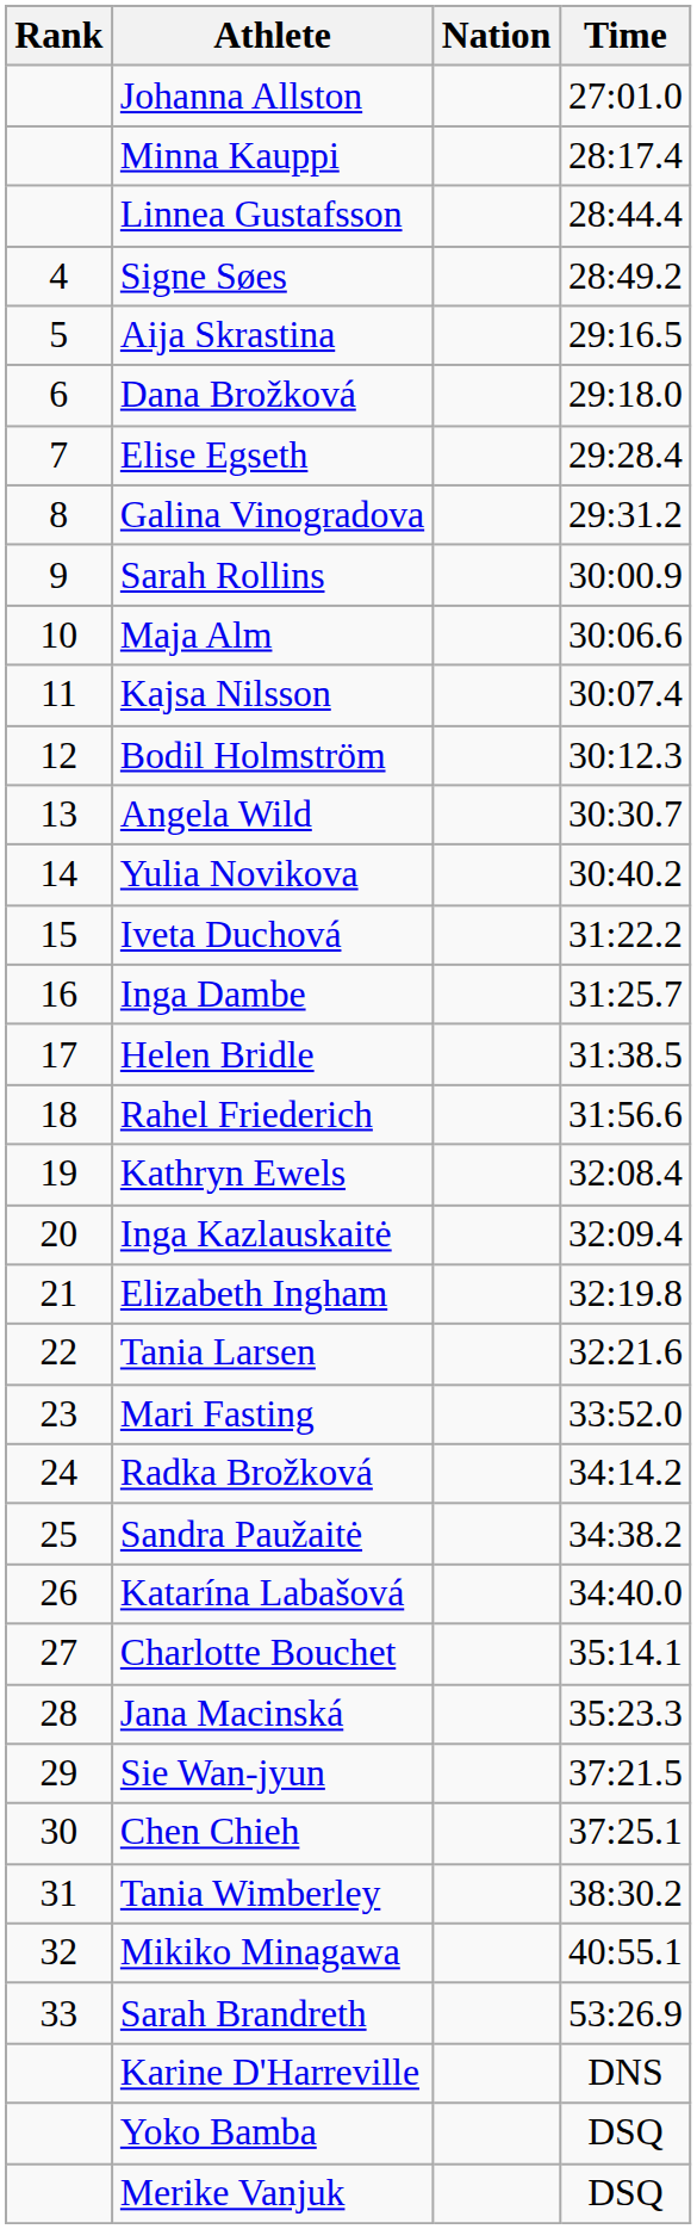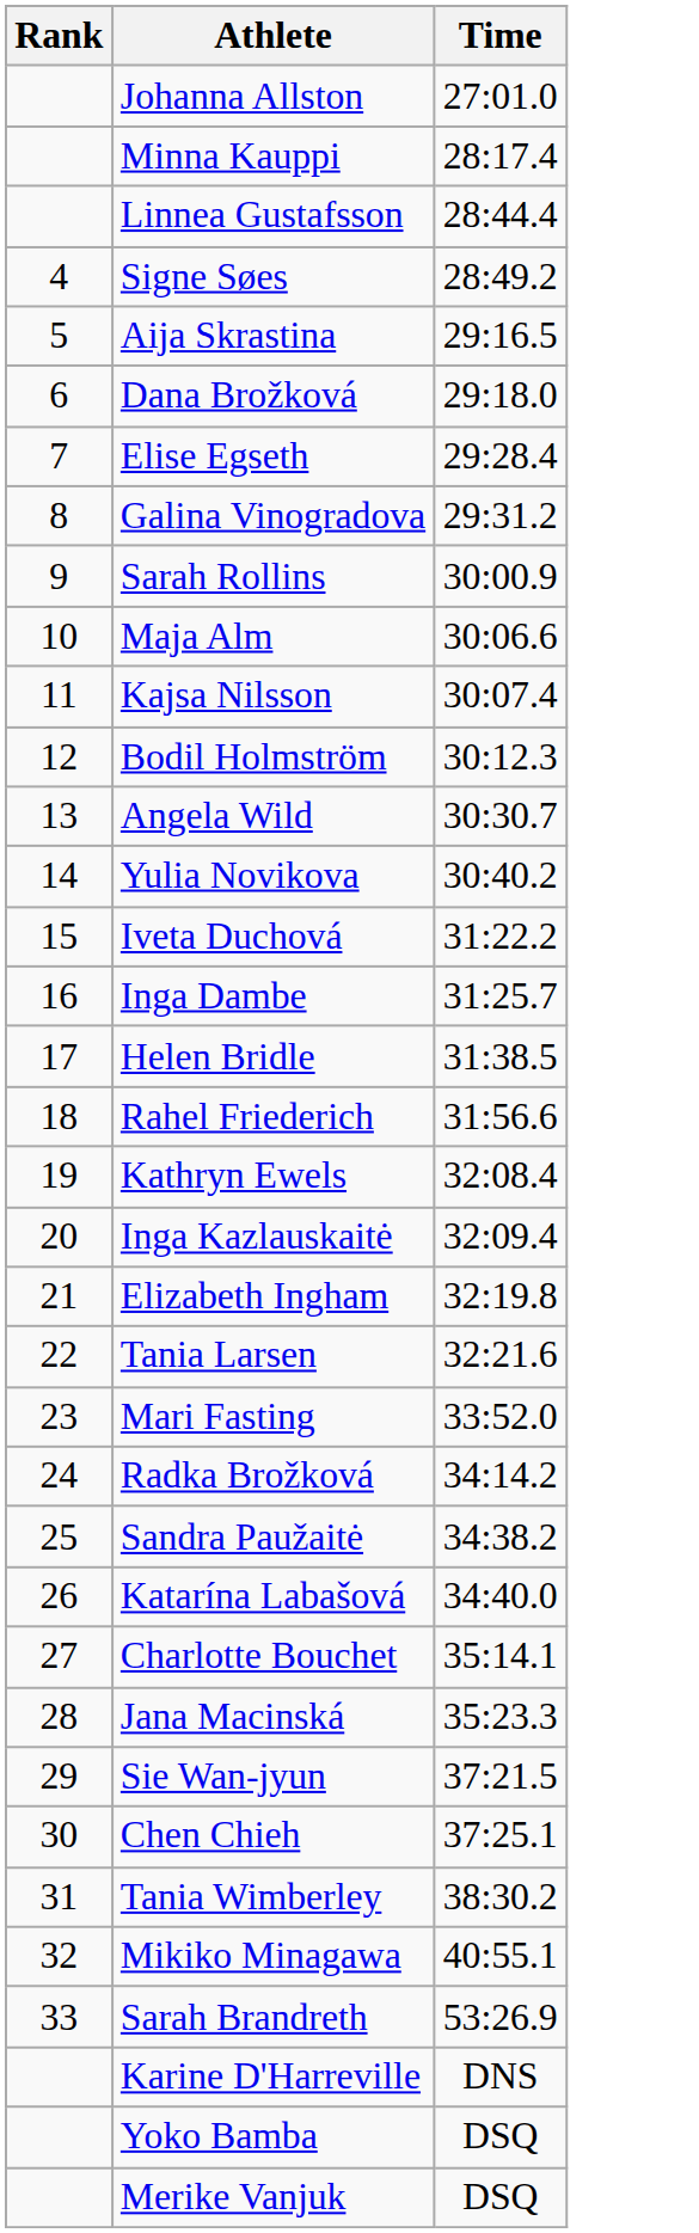 <table class="wikitable sortable" style="text-align:center">
 <tr>
 <th>Rank</th>
 <th>Athlete</th>
-<th>Nation</th>
 <th>Time</th>
 </tr>
 <tr>
 <td></td>
 <td align=left><a href='#'>Johanna Allston</a></td>
-<td align=left></td>
 <td>27:01.0</td>
 </tr>
 <tr>
 <td></td>
 <td align=left><a href='#'>Minna Kauppi</a></td>
-<td align=left></td>
 <td>28:17.4</td>
 </tr>
 <tr>
 <td></td>
 <td align=left><a href='#'>Linnea Gustafsson</a></td>
-<td align=left></td>
 <td>28:44.4</td>
 </tr>
 <tr>
 <td>4</td>
 <td align=left><a href='#'>Signe Søes</a></td>
-<td align=left></td>
 <td>28:49.2</td>
 </tr>
 <tr>
 <td>5</td>
 <td align=left><a href='#'>Aija Skrastina</a></td>
-<td align=left></td>
 <td>29:16.5</td>
 </tr>
 <tr>
 <td>6</td>
 <td align=left><a href='#'>Dana Brožková</a></td>
-<td align=left></td>
 <td>29:18.0</td>
 </tr>
 <tr>
 <td>7</td>
 <td align=left><a href='#'>Elise Egseth</a></td>
-<td align=left></td>
 <td>29:28.4</td>
 </tr>
 <tr>
 <td>8</td>
 <td align=left><a href='#'>Galina Vinogradova</a></td>
-<td align=left></td>
 <td>29:31.2</td>
 </tr>
 <tr>
 <td>9</td>
 <td align=left><a href='#'>Sarah Rollins</a></td>
-<td align=left></td>
 <td>30:00.9</td>
 </tr>
 <tr>
 <td>10</td>
 <td align=left><a href='#'>Maja Alm</a></td>
-<td align=left></td>
 <td>30:06.6</td>
 </tr>
 <tr>
 <td>11</td>
 <td align=left><a href='#'>Kajsa Nilsson</a></td>
-<td align=left></td>
 <td>30:07.4</td>
 </tr>
 <tr>
 <td>12</td>
 <td align=left><a href='#'>Bodil Holmström</a></td>
-<td align=left></td>
 <td>30:12.3</td>
 </tr>
 <tr>
 <td>13</td>
 <td align=left><a href='#'>Angela Wild</a></td>
-<td align=left></td>
 <td>30:30.7</td>
 </tr>
 <tr>
 <td>14</td>
 <td align=left><a href='#'>Yulia Novikova</a></td>
-<td align=left></td>
 <td>30:40.2</td>
 </tr>
 <tr>
 <td>15</td>
 <td align=left><a href='#'>Iveta Duchová</a></td>
-<td align=left></td>
 <td>31:22.2</td>
 </tr>
 <tr>
 <td>16</td>
 <td align=left><a href='#'>Inga Dambe</a></td>
-<td align=left></td>
 <td>31:25.7</td>
 </tr>
 <tr>
 <td>17</td>
 <td align=left><a href='#'>Helen Bridle</a></td>
-<td align=left></td>
 <td>31:38.5</td>
 </tr>
 <tr>
 <td>18</td>
 <td align=left><a href='#'>Rahel Friederich</a></td>
-<td align=left></td>
 <td>31:56.6</td>
 </tr>
 <tr>
 <td>19</td>
 <td align=left><a href='#'>Kathryn Ewels</a></td>
-<td align=left></td>
 <td>32:08.4</td>
 </tr>
 <tr>
 <td>20</td>
 <td align=left><a href='#'>Inga Kazlauskaitė</a></td>
-<td align=left></td>
 <td>32:09.4</td>
 </tr>
 <tr>
 <td>21</td>
 <td align=left><a href='#'>Elizabeth Ingham</a></td>
-<td align=left></td>
 <td>32:19.8</td>
 </tr>
 <tr>
 <td>22</td>
 <td align=left><a href='#'>Tania Larsen</a></td>
-<td align=left></td>
 <td>32:21.6</td>
 </tr>
 <tr>
 <td>23</td>
 <td align=left><a href='#'>Mari Fasting</a></td>
-<td align=left></td>
 <td>33:52.0</td>
 </tr>
 <tr>
 <td>24</td>
 <td align=left><a href='#'>Radka Brožková</a></td>
-<td align=left></td>
 <td>34:14.2</td>
 </tr>
 <tr>
 <td>25</td>
 <td align=left><a href='#'>Sandra Paužaitė</a></td>
-<td align=left></td>
 <td>34:38.2</td>
 </tr>
 <tr>
 <td>26</td>
 <td align=left><a href='#'>Katarína Labašová</a></td>
-<td align=left></td>
 <td>34:40.0</td>
 </tr>
 <tr>
 <td>27</td>
 <td align=left><a href='#'>Charlotte Bouchet</a></td>
-<td align=left></td>
 <td>35:14.1</td>
 </tr>
 <tr>
 <td>28</td>
 <td align=left><a href='#'>Jana Macinská</a></td>
-<td align=left></td>
 <td>35:23.3</td>
 </tr>
 <tr>
 <td>29</td>
 <td align=left><a href='#'>Sie Wan-jyun</a></td>
-<td align=left></td>
 <td>37:21.5</td>
 </tr>
 <tr>
 <td>30</td>
 <td align=left><a href='#'>Chen Chieh</a></td>
-<td align=left></td>
 <td>37:25.1</td>
 </tr>
 <tr>
 <td>31</td>
 <td align=left><a href='#'>Tania Wimberley</a></td>
-<td align=left></td>
 <td>38:30.2</td>
 </tr>
 <tr>
 <td>32</td>
 <td align=left><a href='#'>Mikiko Minagawa</a></td>
-<td align=left></td>
 <td>40:55.1</td>
 </tr>
 <tr>
 <td>33</td>
 <td align=left><a href='#'>Sarah Brandreth</a></td>
-<td align=left></td>
 <td>53:26.9</td>
 </tr>
 <tr>
 <td></td>
 <td align=left><a href='#'>Karine D'Harreville</a></td>
-<td align=left></td>
 <td>DNS</td>
 </tr>
 <tr>
 <td></td>
 <td align=left><a href='#'>Yoko Bamba</a></td>
-<td align=left></td>
 <td>DSQ</td>
 </tr>
 <tr>
 <td></td>
 <td align=left><a href='#'>Merike Vanjuk</a></td>
-<td align=left></td>
 <td>DSQ</td>
 </tr>
 </table>
